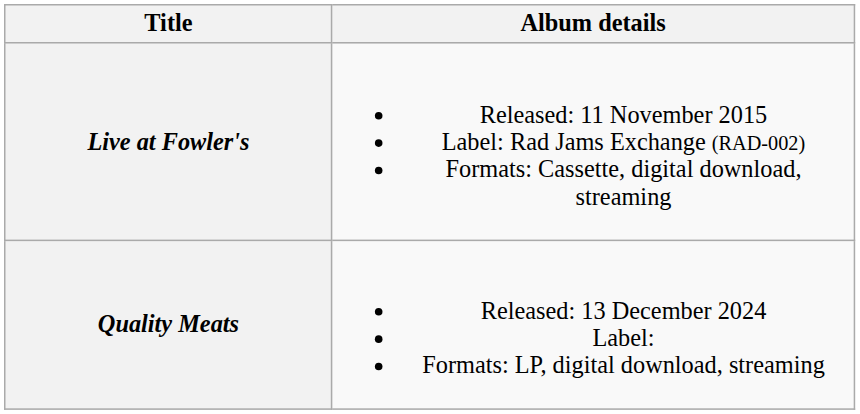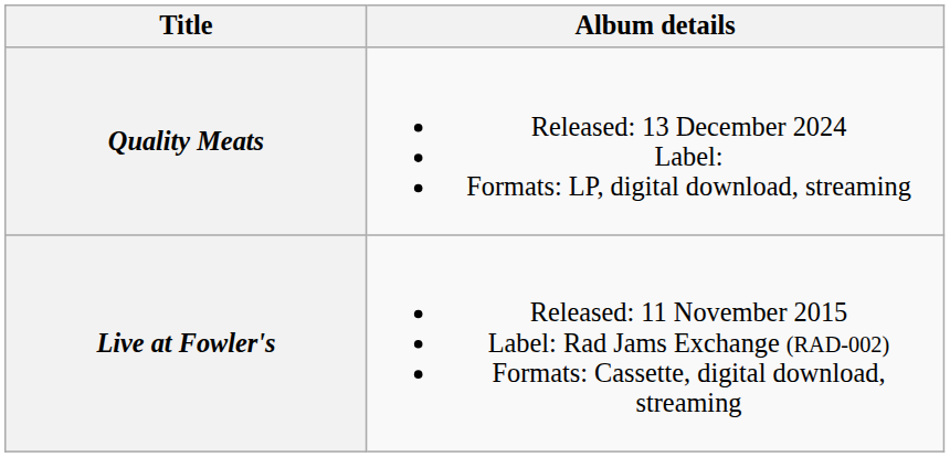 <table class="wikitable plainrowheaders" style="text-align:center;" border="1">
 <tr>
 <th scope="col" style="width:13em;">Title</th>
 <th scope="col" style="width:21em;">Album details</th>
 </tr>
 <tr>
+<th scope="row"><em>Quality Meats</em></th>
+<td><br><ul><li>Released: 13 December 2024</li><li>Label:</li><li>Formats: LP, digital download, streaming</li></ul></td>
+</tr>
+<tr>
 <th scope="row"><em>Live at Fowler's</em></th>
 <td><br><ul><li>Released: 11 November 2015</li><li>Label: Rad Jams Exchange <small>(RAD-002)</small></li><li>Formats: Cassette, digital download, streaming</li></ul></td>
 </tr>
-<tr>
-<th scope="row"><em>Quality Meats</em></th>
-<td><br><ul><li>Released: 13 December 2024</li><li>Label:</li><li>Formats: LP, digital download, streaming</li></ul></td>
-</tr>
 </table>
